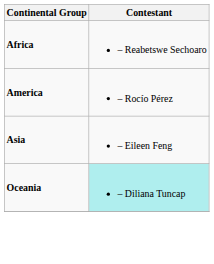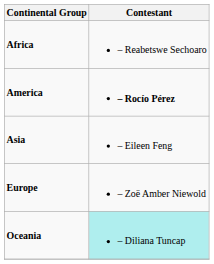 <table class="wikitable sortable" style="font-size:95%;">
 <tr>
 <th>Continental Group</th>
 <th>Contestant</th>
 </tr>
 <tr>
 <td><strong>Africa</strong></td>
 <td><br><ul><li> – Reabetswe Sechoaro</li></ul></td>
 </tr>
 <tr>
 <td><strong>America</strong></td>
-<td><br><ul><li> – Rocío Pérez</li></ul></td>
+<td><strong><br><ul><li> – Rocío Pérez</li></ul></strong></td>
 </tr>
 <tr>
 <td><strong>Asia</strong></td>
 <td><br><ul><li> – Eileen Feng</li></ul></td>
+</tr>
+<tr>
+<td><strong>Europe</strong></td>
+<td><br><ul><li> – Zoë Amber Niewold</li></ul></td>
 </tr>
 <tr>
 <td><strong>Oceania</strong></td>
 <td style="background: paleturquoise;"><br><ul><li> – Diliana Tuncap</li></ul></td>
 </tr>
 <tr>
 </tr>
 </table>
